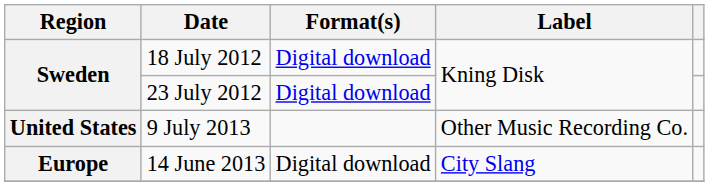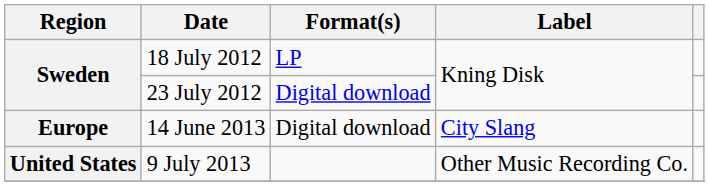 <table class="wikitable plainrowheaders">
 <tr>
 <th scope="col">Region</th>
 <th scope="col">Date</th>
 <th scope="col">Format(s)</th>
 <th scope="col">Label</th>
 <th scope="col"></th>
 </tr>
 <tr>
 <th scope="row" rowspan="2">Sweden</th>
 <td>18 July 2012</td>
-<td><a href='#'>Digital download</a></td>
+<td><a href='#'>LP</a></td>
 <td rowspan="2">Kning Disk</td>
 <td align="center"></td>
 </tr>
 <tr>
 <td>23 July 2012</td>
 <td><a href='#'>Digital download</a></td>
+<td align="center"></td>
+</tr>
+<tr>
+<th scope="row">Europe</th>
+<td>14 June 2013</td>
+<td>Digital download</td>
+<td><a href='#'>City Slang</a></td>
 <td align="center"></td>
 </tr>
 <tr>
 <th scope="row">United States</th>
 <td>9 July 2013</td>
 <td></td>
 <td>Other Music Recording Co.</td>
 <td align="center"></td>
 </tr>
 <tr>
-<th scope="row">Europe</th>
-<td>14 June 2013</td>
-<td>Digital download</td>
-<td><a href='#'>City Slang</a></td>
-<td align="center"></td>
-</tr>
-<tr>
 </tr>
 </table>
